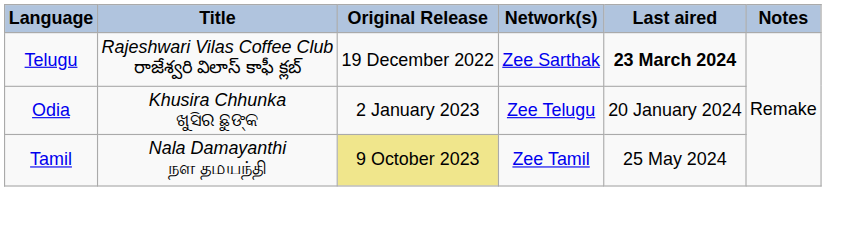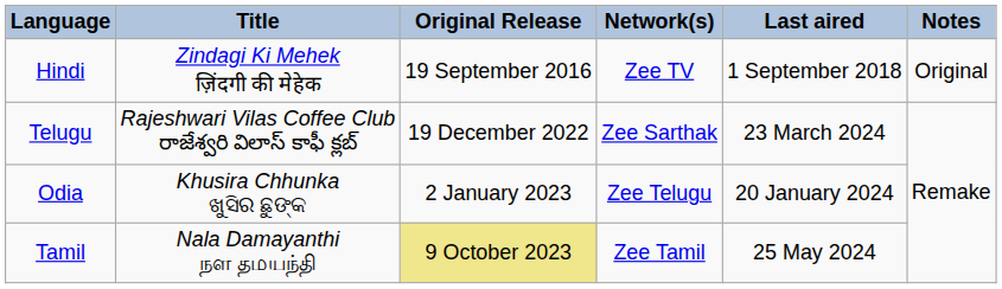 <table class="wikitable" style="text-align:center;">
 <tr>
 <th style="background:LightSteelBlue;">Language</th>
 <th style="background:LightSteelBlue;">Title</th>
 <th style="background:LightSteelBlue;">Original Release</th>
 <th style="background:LightSteelBlue;">Network(s)</th>
 <th style="background:LightSteelBlue;">Last aired</th>
 <th style="background:LightSteelBlue;">Notes</th>
 </tr>
 <tr>
+<td><a href='#'>Hindi</a></td>
+<td><em><a href='#'>Zindagi Ki Mehek</a></em> <br> ज़िंदगी की मेहेक</td>
+<td>19 September 2016</td>
+<td><a href='#'>Zee TV</a></td>
+<td>1 September 2018</td>
+<td>Original</td>
+</tr>
+<tr>
 <td><a href='#'>Telugu</a></td>
 <td><em>Rajeshwari Vilas Coffee Club</em> <br> రాజేశ్వరి విలాస్ కాఫీ క్లబ్</td>
 <td>19 December 2022</td>
 <td><a href='#'>Zee Sarthak</a></td>
-<td><strong>23 March 2024</strong></td>
+<td>23 March 2024</td>
 <td rowspan="3">Remake</td>
 </tr>
 <tr>
 <td><a href='#'>Odia</a></td>
 <td><em>Khusira Chhunka</em> <br> ଖୁସିର ଛୁଙ୍କ</td>
 <td>2 January 2023</td>
 <td><a href='#'>Zee Telugu</a></td>
 <td>20 January 2024</td>
 </tr>
 <tr>
 <td><a href='#'>Tamil</a></td>
 <td><em>Nala Damayanthi</em> <br> நள தமயந்தி</td>
 <td style="background: khaki;">9 October 2023</td>
 <td><a href='#'>Zee Tamil</a></td>
 <td>25 May 2024</td>
 </tr>
 </table>
